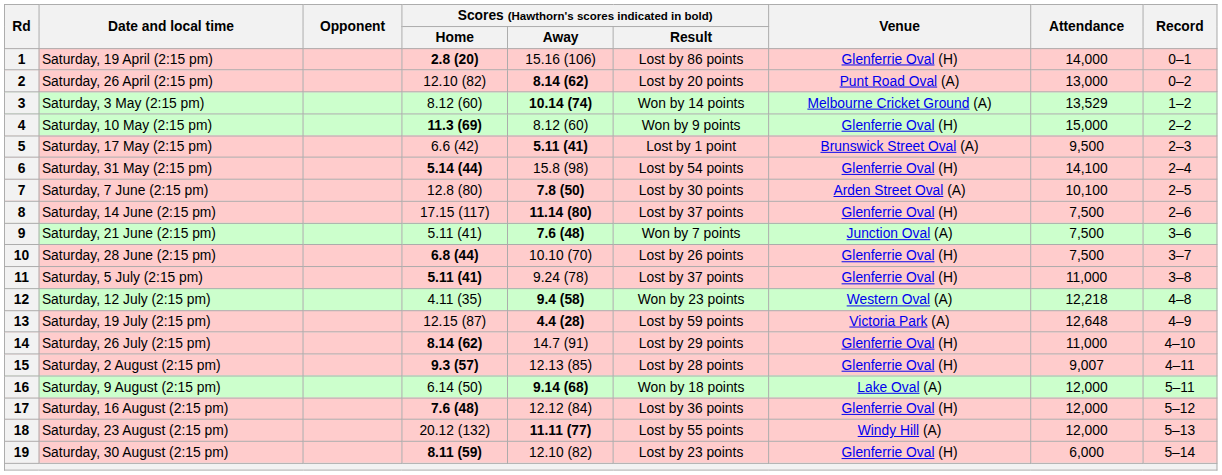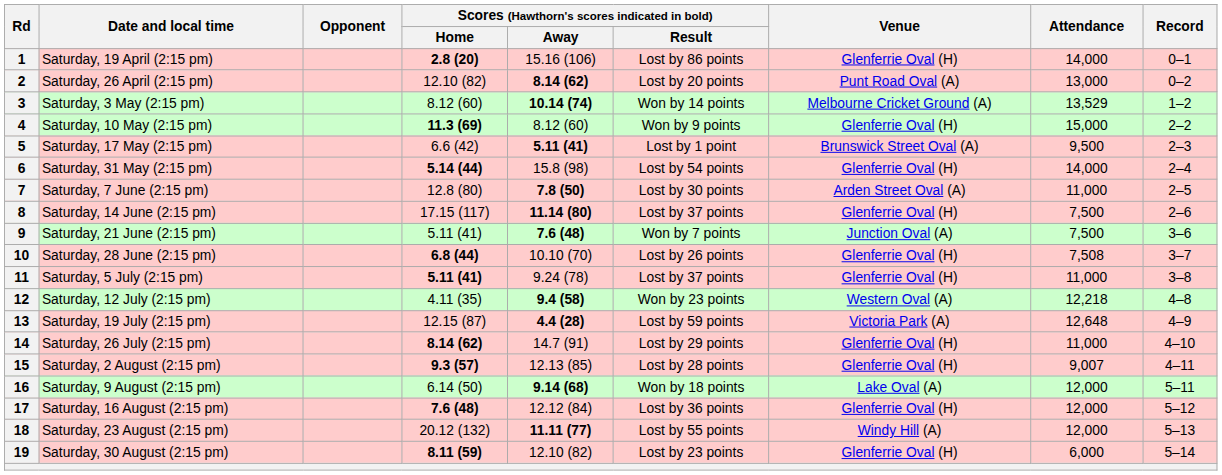 <table class="wikitable" style="font-size:90%; text-align:center; width: 100%; margin-left: auto; margin-right: auto">
 <tr>
 <th rowspan="2">Rd</th>
 <th rowspan="2">Date and local time</th>
 <th rowspan="2">Opponent</th>
 <th colspan="3">Scores <small>(Hawthorn's scores indicated in bold)</small></th>
 <th rowspan="2">Venue</th>
 <th rowspan="2">Attendance</th>
 <th rowspan="2">Record</th>
 </tr>
 <tr>
 <th>Home</th>
 <th>Away</th>
 <th>Result</th>
 </tr>
 <tr style="background:#fcc;">
 <th>1</th>
 <td align=left>Saturday, 19 April (2:15 pm)</td>
 <td align=left></td>
 <td><strong>2.8 (20)</strong></td>
 <td>15.16 (106)</td>
 <td>Lost by 86 points</td>
 <td><a href='#'>Glenferrie Oval</a> (H)</td>
 <td>14,000</td>
 <td>0–1</td>
 </tr>
 <tr style="background:#fcc;">
 <th>2</th>
 <td align=left>Saturday, 26 April (2:15 pm)</td>
 <td align=left></td>
 <td>12.10 (82)</td>
 <td><strong>8.14 (62)</strong></td>
 <td>Lost by 20 points</td>
 <td><a href='#'>Punt Road Oval</a> (A)</td>
 <td>13,000</td>
 <td>0–2</td>
 </tr>
 <tr style="background:#cfc">
 <th>3</th>
 <td align=left>Saturday, 3 May (2:15 pm)</td>
 <td align=left></td>
 <td>8.12 (60)</td>
 <td><strong>10.14 (74)</strong></td>
 <td>Won by 14 points</td>
 <td><a href='#'>Melbourne Cricket Ground</a> (A)</td>
 <td>13,529</td>
 <td>1–2</td>
 </tr>
 <tr style="background:#cfc">
 <th>4</th>
 <td align=left>Saturday, 10 May (2:15 pm)</td>
 <td align=left></td>
 <td><strong>11.3 (69)</strong></td>
 <td>8.12 (60)</td>
 <td>Won by 9 points</td>
 <td><a href='#'>Glenferrie Oval</a> (H)</td>
 <td>15,000</td>
 <td>2–2</td>
 </tr>
 <tr style="background:#fcc;">
 <th>5</th>
 <td align=left>Saturday, 17 May (2:15 pm)</td>
 <td align=left></td>
 <td>6.6 (42)</td>
 <td><strong>5.11 (41)</strong></td>
 <td>Lost by 1 point</td>
 <td><a href='#'>Brunswick Street Oval</a> (A)</td>
 <td>9,500</td>
 <td>2–3</td>
 </tr>
 <tr style="background:#fcc;">
 <th>6</th>
 <td align=left>Saturday, 31 May (2:15 pm)</td>
 <td align=left></td>
 <td><strong>5.14 (44)</strong></td>
 <td>15.8 (98)</td>
 <td>Lost by 54 points</td>
 <td><a href='#'>Glenferrie Oval</a> (H)</td>
-<td>14,100</td>
+<td>14,000</td>
 <td>2–4</td>
 </tr>
 <tr style="background:#fcc;">
 <th>7</th>
 <td align=left>Saturday, 7 June (2:15 pm)</td>
 <td align=left></td>
 <td>12.8 (80)</td>
 <td><strong>7.8 (50)</strong></td>
 <td>Lost by 30 points</td>
 <td><a href='#'>Arden Street Oval</a> (A)</td>
-<td>10,100</td>
+<td>11,000</td>
 <td>2–5</td>
 </tr>
 <tr style="background:#fcc;">
 <th>8</th>
 <td align=left>Saturday, 14 June (2:15 pm)</td>
 <td align=left></td>
 <td>17.15 (117)</td>
 <td><strong>11.14 (80)</strong></td>
 <td>Lost by 37 points</td>
 <td><a href='#'>Glenferrie Oval</a> (H)</td>
 <td>7,500</td>
 <td>2–6</td>
 </tr>
 <tr style="background:#cfc">
 <th>9</th>
 <td align=left>Saturday, 21 June (2:15 pm)</td>
 <td align=left></td>
 <td>5.11 (41)</td>
 <td><strong>7.6 (48)</strong></td>
 <td>Won by 7 points</td>
 <td><a href='#'>Junction Oval</a> (A)</td>
 <td>7,500</td>
 <td>3–6</td>
 </tr>
 <tr style="background:#fcc;">
 <th>10</th>
 <td align=left>Saturday, 28 June (2:15 pm)</td>
 <td align=left></td>
 <td><strong>6.8 (44)</strong></td>
 <td>10.10 (70)</td>
 <td>Lost by 26 points</td>
 <td><a href='#'>Glenferrie Oval</a> (H)</td>
-<td>7,500</td>
+<td>7,508</td>
 <td>3–7</td>
 </tr>
 <tr style="background:#fcc;">
 <th>11</th>
 <td align=left>Saturday, 5 July (2:15 pm)</td>
 <td align=left></td>
 <td><strong>5.11 (41)</strong></td>
 <td>9.24 (78)</td>
 <td>Lost by 37 points</td>
 <td><a href='#'>Glenferrie Oval</a> (H)</td>
 <td>11,000</td>
 <td>3–8</td>
 </tr>
 <tr style="background:#cfc">
 <th>12</th>
 <td align=left>Saturday, 12 July (2:15 pm)</td>
 <td align=left></td>
 <td>4.11 (35)</td>
 <td><strong>9.4 (58)</strong></td>
 <td>Won by 23 points</td>
 <td><a href='#'>Western Oval</a> (A)</td>
 <td>12,218</td>
 <td>4–8</td>
 </tr>
 <tr style="background:#fcc;">
 <th>13</th>
 <td align=left>Saturday, 19 July (2:15 pm)</td>
 <td align=left></td>
 <td>12.15 (87)</td>
 <td><strong>4.4 (28)</strong></td>
 <td>Lost by 59 points</td>
 <td><a href='#'>Victoria Park</a> (A)</td>
 <td>12,648</td>
 <td>4–9</td>
 </tr>
 <tr style="background:#fcc;">
 <th>14</th>
 <td align=left>Saturday, 26 July (2:15 pm)</td>
 <td align=left></td>
 <td><strong>8.14 (62)</strong></td>
 <td>14.7 (91)</td>
 <td>Lost by 29 points</td>
 <td><a href='#'>Glenferrie Oval</a> (H)</td>
 <td>11,000</td>
 <td>4–10</td>
 </tr>
 <tr style="background:#fcc;">
 <th>15</th>
 <td align=left>Saturday, 2 August (2:15 pm)</td>
 <td align=left></td>
 <td><strong>9.3 (57)</strong></td>
 <td>12.13 (85)</td>
 <td>Lost by 28 points</td>
 <td><a href='#'>Glenferrie Oval</a> (H)</td>
 <td>9,007</td>
 <td>4–11</td>
 </tr>
 <tr style="background:#cfc">
 <th>16</th>
 <td align=left>Saturday, 9 August (2:15 pm)</td>
 <td align=left></td>
 <td>6.14 (50)</td>
 <td><strong>9.14 (68)</strong></td>
 <td>Won by 18 points</td>
 <td><a href='#'>Lake Oval</a> (A)</td>
 <td>12,000</td>
 <td>5–11</td>
 </tr>
 <tr style="background:#fcc;">
 <th>17</th>
 <td align=left>Saturday, 16 August (2:15 pm)</td>
 <td align=left></td>
 <td><strong>7.6 (48)</strong></td>
 <td>12.12 (84)</td>
 <td>Lost by 36 points</td>
 <td><a href='#'>Glenferrie Oval</a> (H)</td>
 <td>12,000</td>
 <td>5–12</td>
 </tr>
 <tr style="background:#fcc;">
 <th>18</th>
 <td align=left>Saturday, 23 August (2:15 pm)</td>
 <td align=left></td>
 <td>20.12 (132)</td>
 <td><strong>11.11 (77)</strong></td>
 <td>Lost by 55 points</td>
 <td><a href='#'>Windy Hill</a> (A)</td>
 <td>12,000</td>
 <td>5–13</td>
 </tr>
 <tr style="background:#fcc;">
 <th>19</th>
 <td align=left>Saturday, 30 August (2:15 pm)</td>
 <td align=left></td>
 <td><strong>8.11 (59)</strong></td>
 <td>12.10 (82)</td>
 <td>Lost by 23 points</td>
 <td><a href='#'>Glenferrie Oval</a> (H)</td>
 <td>6,000</td>
 <td>5–14</td>
 </tr>
 <tr>
 <th colspan=9></th>
 </tr>
 </table>
